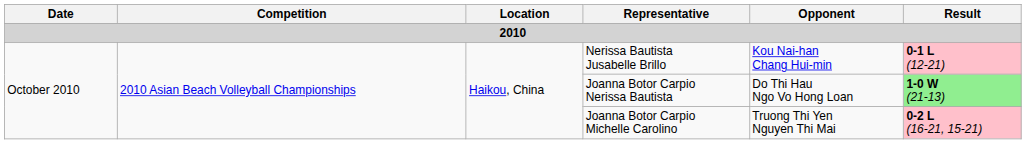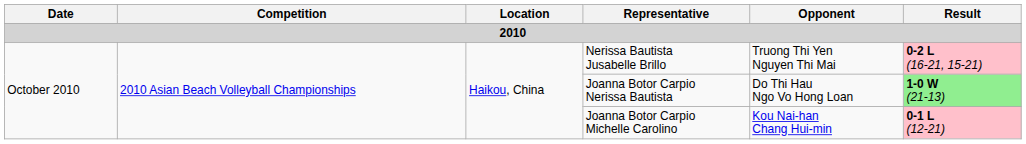 <table class="wikitable" style="font-size:90%; width:97%;">
 <tr>
 <th>Date</th>
 <th>Competition</th>
 <th>Location</th>
 <th>Representative</th>
 <th>Opponent</th>
 <th>Result</th>
 </tr>
 <tr>
 <td style="text-align: center;" colspan=6 bgcolor="lightgrey"><strong>2010</strong></td>
 </tr>
 <tr>
 <td rowspan=3>October 2010</td>
 <td rowspan=3><a href='#'>2010 Asian Beach Volleyball Championships</a></td>
 <td rowspan=3> <a href='#'>Haikou</a>, China</td>
 <td> Nerissa Bautista <br>  Jusabelle Brillo</td>
-<td> <a href='#'>Kou Nai-han</a> <br>  <a href='#'>Chang Hui-min</a></td>
-<td bgcolor="pink"><strong>0-1 L</strong> <br><em>(12-21)</em></td>
+<td> Truong Thi Yen <br>  Nguyen Thi Mai</td>
+<td bgcolor="pink"><strong>0-2 L</strong> <br><em>(16-21, 15-21)</em></td>
 </tr>
 <tr>
 <td> Joanna Botor Carpio <br>  Nerissa Bautista</td>
 <td> Do Thi Hau <br>  Ngo Vo Hong Loan</td>
 <td bgcolor="lightgreen"><strong>1-0 W</strong> <br><em>(21-13)</em></td>
 </tr>
 <tr>
 <td> Joanna Botor Carpio <br>  Michelle Carolino</td>
-<td> Truong Thi Yen <br>  Nguyen Thi Mai</td>
-<td bgcolor="pink"><strong>0-2 L</strong> <br><em>(16-21, 15-21)</em></td>
+<td> <a href='#'>Kou Nai-han</a> <br>  <a href='#'>Chang Hui-min</a></td>
+<td bgcolor="pink"><strong>0-1 L</strong> <br><em>(12-21)</em></td>
 </tr>
 </table>
